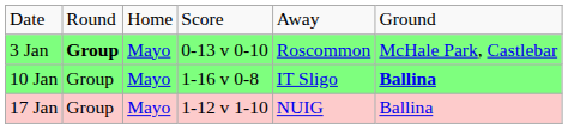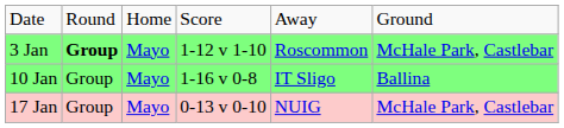 <table class="wikitable">
 <tr>
 <td>Date</td>
 <td>Round</td>
 <td>Home</td>
 <td>Score</td>
 <td>Away</td>
 <td>Ground</td>
 </tr>
 <tr bgcolor="#7eff7e">
 <td>3 Jan</td>
 <td><strong>Group</strong></td>
 <td> <a href='#'>Mayo</a></td>
-<td>0-13 v 0-10</td>
+<td>1-12 v 1-10</td>
 <td> <a href='#'>Roscommon</a></td>
 <td><a href='#'>McHale Park</a>, <a href='#'>Castlebar</a></td>
 </tr>
 <tr bgcolor="#7eff7e">
 <td>10 Jan</td>
 <td>Group</td>
 <td> <a href='#'>Mayo</a></td>
 <td>1-16 v 0-8</td>
 <td> <a href='#'>IT Sligo</a></td>
-<td><strong><a href='#'>Ballina</a></strong></td>
+<td><a href='#'>Ballina</a></td>
 </tr>
 <tr bgcolor="#fdcbcb">
 <td>17 Jan</td>
 <td>Group</td>
 <td> <a href='#'>Mayo</a></td>
-<td>1-12 v 1-10</td>
+<td>0-13 v 0-10</td>
 <td> <a href='#'>NUIG</a></td>
-<td><a href='#'>Ballina</a></td>
+<td><a href='#'>McHale Park</a>, <a href='#'>Castlebar</a></td>
 </tr>
 </table>
